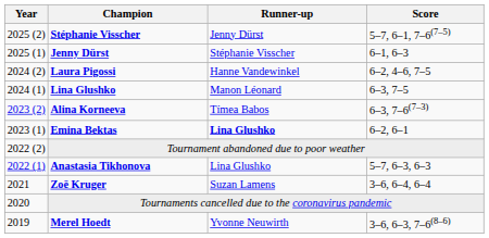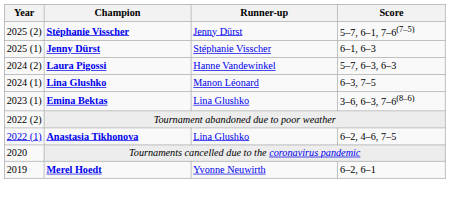 <table class="wikitable" style="font-size:90%">
 <tr>
 <th>Year</th>
 <th width="200">Champion</th>
 <th width="200">Runner-up</th>
 <th width="145">Score</th>
 </tr>
 <tr>
 <td>2025 (2)</td>
 <td><strong> <a href='#'>Stéphanie Visscher</a></strong></td>
 <td> <a href='#'>Jenny Dürst</a></td>
 <td>5–7, 6–1, 7–6<sup>(7–5)</sup></td>
 </tr>
 <tr>
 <td>2025 (1)</td>
 <td><strong> <a href='#'>Jenny Dürst</a></strong></td>
 <td> <a href='#'>Stéphanie Visscher</a></td>
 <td>6–1, 6–3</td>
 </tr>
 <tr>
 <td>2024 (2)</td>
 <td> <strong><a href='#'>Laura Pigossi</a></strong></td>
 <td> <a href='#'>Hanne Vandewinkel</a></td>
-<td>6–2, 4–6, 7–5</td>
+<td>5–7, 6–3, 6–3</td>
 </tr>
 <tr>
 <td>2024 (1)</td>
 <td> <strong><a href='#'>Lina Glushko</a></strong></td>
 <td> <a href='#'>Manon Léonard</a></td>
 <td>6–3, 7–5</td>
 </tr>
 <tr>
-<td><a href='#'>2023 (2)</a></td>
-<td> <strong><a href='#'>Alina Korneeva</a></strong></td>
-<td> <a href='#'>Tímea Babos</a></td>
-<td>6–3, 7–6<sup>(7–3)</sup></td>
-</tr>
-<tr>
 <td>2023 (1)</td>
 <td> <strong><a href='#'>Emina Bektas</a></strong></td>
-<td><strong> <a href='#'>Lina Glushko</a></strong></td>
-<td>6–2, 6–1</td>
+<td> <a href='#'>Lina Glushko</a></td>
+<td>3–6, 6–3, 7–6<sup>(8–6)</sup></td>
 </tr>
 <tr>
 <td>2022 (2)</td>
 <td colspan=3 style="background:#ededed; text-align:center;"><em>Tournament abandoned due to poor weather</em></td>
 </tr>
 <tr>
 <td><a href='#'>2022 (1)</a></td>
 <td> <strong><a href='#'>Anastasia Tikhonova</a></strong></td>
 <td> <a href='#'>Lina Glushko</a></td>
-<td>5–7, 6–3, 6–3</td>
-</tr>
-<tr>
-<td>2021</td>
-<td> <strong><a href='#'>Zoë Kruger</a></strong></td>
-<td> <a href='#'>Suzan Lamens</a></td>
-<td>3–6, 6–4, 6–4</td>
+<td>6–2, 4–6, 7–5</td>
 </tr>
 <tr>
 <td>2020</td>
 <td colspan=3 style="background:#ededed; text-align:center;"><em>Tournaments cancelled due to the <a href='#'>coronavirus pandemic</a></em></td>
 </tr>
 <tr>
 <td>2019</td>
 <td> <strong><a href='#'>Merel Hoedt</a></strong></td>
 <td> <a href='#'>Yvonne Neuwirth</a></td>
-<td>3–6, 6–3, 7–6<sup>(8–6)</sup></td>
+<td>6–2, 6–1</td>
 </tr>
 </table>
